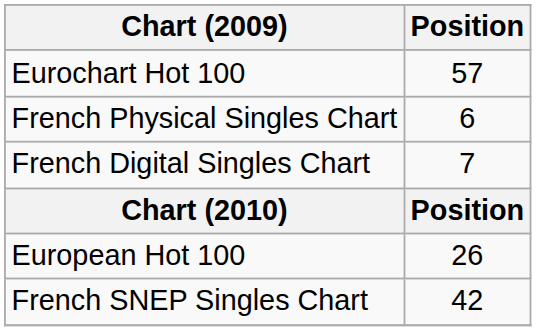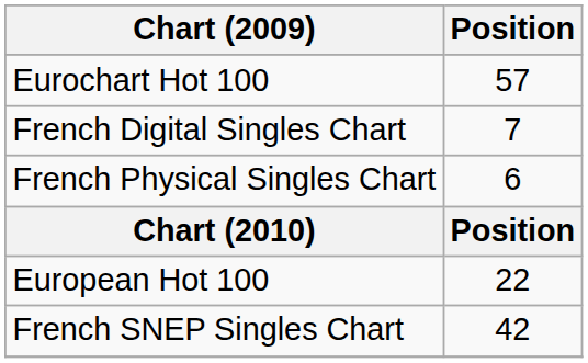 <table class="wikitable sortable">
 <tr>
 <th>Chart (2009)</th>
 <th>Position</th>
 </tr>
 <tr>
 <td>Eurochart Hot 100</td>
 <td align="center">57</td>
 </tr>
 <tr>
+<td>French Digital Singles Chart</td>
+<td align="center">7</td>
+</tr>
+<tr>
 <td>French Physical Singles Chart</td>
 <td align="center">6</td>
-</tr>
-<tr>
-<td>French Digital Singles Chart</td>
-<td align="center">7</td>
 </tr>
 <tr>
 <th>Chart (2010)</th>
 <th>Position</th>
 </tr>
 <tr>
 <td>European Hot 100</td>
-<td align="center">26</td>
+<td align="center">22</td>
 </tr>
 <tr>
 <td>French SNEP Singles Chart</td>
 <td align="center">42</td>
 </tr>
 <tr>
 </tr>
 </table>
